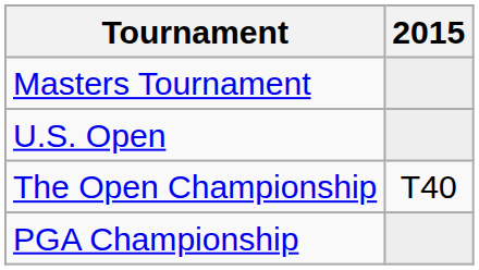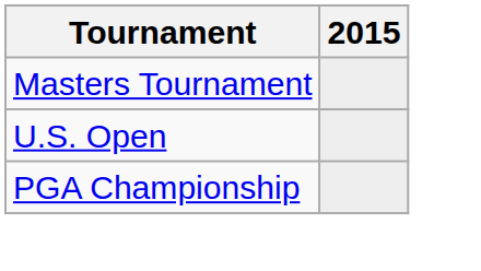 <table class="wikitable" style="font-size:95%;text-align:center;">
 <tr>
 <th>Tournament</th>
 <th>2015</th>
 </tr>
 <tr>
 <td align=left><a href='#'>Masters Tournament</a></td>
 <td style="background:#eeeeee;"></td>
 </tr>
 <tr>
 <td align=left><a href='#'>U.S. Open</a></td>
 <td style="background:#eeeeee;"></td>
 </tr>
 <tr>
-<td align=left><a href='#'>The Open Championship</a></td>
-<td>T40</td>
-</tr>
-<tr>
 <td align=left><a href='#'>PGA Championship</a></td>
 <td style="background:#eeeeee;"></td>
 </tr>
 </table>
